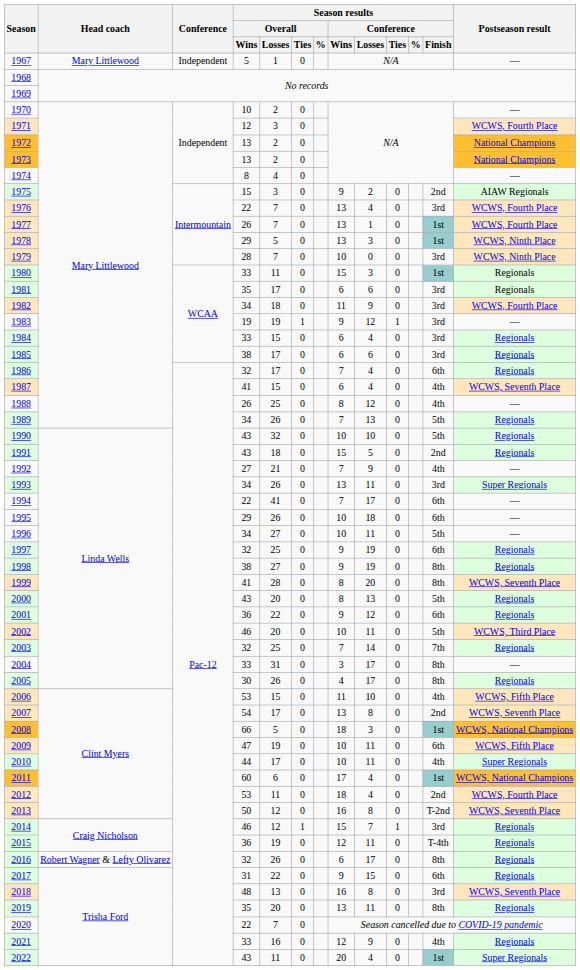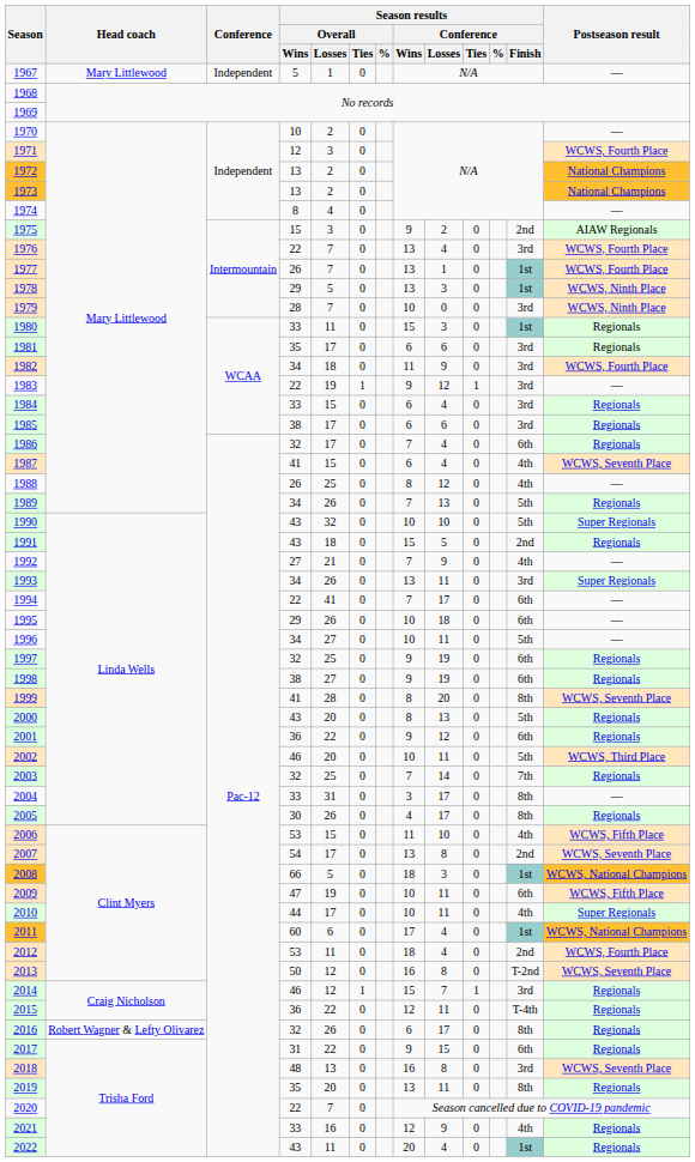 <table class="wikitable" style="font-size: 95%; text-align:center;">
 <tr>
 <th rowspan="3">Season</th>
 <th rowspan="3">Head coach</th>
 <th rowspan="3">Conference</th>
 <th colspan="9">Season results</th>
 <th rowspan="3">Postseason result<br></th>
 </tr>
 <tr>
 <th colspan="4">Overall</th>
 <th colspan="5">Conference</th>
 </tr>
 <tr>
 <th>Wins</th>
 <th>Losses</th>
 <th>Ties</th>
 <th>%</th>
 <th>Wins</th>
 <th>Losses</th>
 <th>Ties</th>
 <th>%</th>
 <th>Finish</th>
 </tr>
 <tr>
 <td><a href='#'>1967</a></td>
 <td><a href='#'>Mary Littlewood</a></td>
 <td>Independent</td>
 <td>5</td>
 <td>1</td>
 <td>0</td>
 <td></td>
 <td colspan=5><em>N/A</em></td>
 <td>—</td>
 </tr>
 <tr>
 <td><a href='#'>1968</a></td>
 <td rowspan=2 colspan=12><em>No records</em></td>
 </tr>
 <tr>
 <td><a href='#'>1969</a></td>
 </tr>
 <tr>
 <td><a href='#'>1970</a></td>
 <td rowspan=20><a href='#'>Mary Littlewood</a></td>
 <td rowspan=5>Independent</td>
 <td>10</td>
 <td>2</td>
 <td>0</td>
 <td></td>
 <td rowspan=5 colspan=5><em>N/A</em></td>
 <td>—</td>
 </tr>
 <tr>
 <td bgcolor="#FFE6BD"><a href='#'>1971</a></td>
 <td>12</td>
 <td>3</td>
 <td>0</td>
 <td></td>
 <td bgcolor="#FFE6BD"><a href='#'>WCWS, Fourth Place</a></td>
 </tr>
 <tr>
 <td bgcolor="#FFBF2F"><a href='#'>1972</a></td>
 <td>13</td>
 <td>2</td>
 <td>0</td>
 <td></td>
 <td bgcolor="#FFBF2F"><a href='#'>National Champions</a></td>
 </tr>
 <tr>
 <td bgcolor="#FFBF2F"><a href='#'>1973</a></td>
 <td>13</td>
 <td>2</td>
 <td>0</td>
 <td></td>
 <td bgcolor="#FFBF2F"><a href='#'>National Champions</a></td>
 </tr>
 <tr>
 <td><a href='#'>1974</a></td>
 <td>8</td>
 <td>4</td>
 <td>0</td>
 <td></td>
 <td>—</td>
 </tr>
 <tr>
 <td bgcolor="#DDFFDD"><a href='#'>1975</a></td>
 <td rowspan=5><a href='#'>Intermountain</a></td>
 <td>15</td>
 <td>3</td>
 <td>0</td>
 <td></td>
 <td>9</td>
 <td>2</td>
 <td>0</td>
 <td></td>
 <td>2nd</td>
 <td bgcolor="#DDFFDD">AIAW Regionals</td>
 </tr>
 <tr>
 <td bgcolor="#FFE6BD"><a href='#'>1976</a></td>
 <td>22</td>
 <td>7</td>
 <td>0</td>
 <td></td>
 <td>13</td>
 <td>4</td>
 <td>0</td>
 <td></td>
 <td>3rd</td>
 <td bgcolor="#FFE6BD"><a href='#'>WCWS, Fourth Place</a></td>
 </tr>
 <tr>
 <td bgcolor="#FFE6BD"><a href='#'>1977</a></td>
 <td>26</td>
 <td>7</td>
 <td>0</td>
 <td></td>
 <td>13</td>
 <td>1</td>
 <td>0</td>
 <td></td>
 <td bgcolor="#96CDCD">1st</td>
 <td bgcolor="#FFE6BD"><a href='#'>WCWS, Fourth Place</a></td>
 </tr>
 <tr>
 <td bgcolor="#FFE6BD"><a href='#'>1978</a></td>
 <td>29</td>
 <td>5</td>
 <td>0</td>
 <td></td>
 <td>13</td>
 <td>3</td>
 <td>0</td>
 <td></td>
 <td bgcolor="#96CDCD">1st</td>
 <td bgcolor="#FFE6BD"><a href='#'>WCWS, Ninth Place</a></td>
 </tr>
 <tr>
 <td bgcolor="#FFE6BD"><a href='#'>1979</a></td>
 <td>28</td>
 <td>7</td>
 <td>0</td>
 <td></td>
 <td>10</td>
 <td>0</td>
 <td>0</td>
 <td></td>
 <td>3rd</td>
 <td bgcolor="#FFE6BD"><a href='#'>WCWS, Ninth Place</a></td>
 </tr>
 <tr>
 <td bgcolor="#DDFFDD"><a href='#'>1980</a></td>
 <td rowspan=6><a href='#'>WCAA</a></td>
 <td>33</td>
 <td>11</td>
 <td>0</td>
 <td></td>
 <td>15</td>
 <td>3</td>
 <td>0</td>
 <td></td>
 <td bgcolor="#96CDCD">1st</td>
 <td bgcolor="#DDFFDD">Regionals</td>
 </tr>
 <tr>
 <td bgcolor="#DDFFDD"><a href='#'>1981</a></td>
 <td>35</td>
 <td>17</td>
 <td>0</td>
 <td></td>
 <td>6</td>
 <td>6</td>
 <td>0</td>
 <td></td>
 <td>3rd</td>
 <td bgcolor="#DDFFDD">Regionals</td>
 </tr>
 <tr>
 <td bgcolor="#FFE6BD"><a href='#'>1982</a></td>
 <td>34</td>
 <td>18</td>
 <td>0</td>
 <td></td>
 <td>11</td>
 <td>9</td>
 <td>0</td>
 <td></td>
 <td>3rd</td>
 <td bgcolor="#FFE6BD"><a href='#'>WCWS, Fourth Place</a></td>
 </tr>
 <tr>
 <td><a href='#'>1983</a></td>
-<td>19</td>
+<td>22</td>
 <td>19</td>
 <td>1</td>
 <td></td>
 <td>9</td>
 <td>12</td>
 <td>1</td>
 <td></td>
 <td>3rd</td>
 <td>—</td>
 </tr>
 <tr>
 <td bgcolor="#DDFFDD"><a href='#'>1984</a></td>
 <td>33</td>
 <td>15</td>
 <td>0</td>
 <td></td>
 <td>6</td>
 <td>4</td>
 <td>0</td>
 <td></td>
 <td>3rd</td>
 <td bgcolor="#DDFFDD"><a href='#'>Regionals</a></td>
 </tr>
 <tr>
 <td bgcolor="#DDFFDD"><a href='#'>1985</a></td>
 <td>38</td>
 <td>17</td>
 <td>0</td>
 <td></td>
 <td>6</td>
 <td>6</td>
 <td>0</td>
 <td></td>
 <td>3rd</td>
 <td bgcolor="#DDFFDD"><a href='#'>Regionals</a></td>
 </tr>
 <tr>
 <td bgcolor="#DDFFDD"><a href='#'>1986</a></td>
 <td rowspan=37><a href='#'>Pac-12</a></td>
 <td>32</td>
 <td>17</td>
 <td>0</td>
 <td></td>
 <td>7</td>
 <td>4</td>
 <td>0</td>
 <td></td>
 <td>6th</td>
 <td bgcolor="#DDFFDD"><a href='#'>Regionals</a></td>
 </tr>
 <tr>
 <td bgcolor="#FFE6BD"><a href='#'>1987</a></td>
 <td>41</td>
 <td>15</td>
 <td>0</td>
 <td></td>
 <td>6</td>
 <td>4</td>
 <td>0</td>
 <td></td>
 <td>4th</td>
 <td bgcolor="#FFE6BD"><a href='#'>WCWS, Seventh Place</a></td>
 </tr>
 <tr>
 <td><a href='#'>1988</a></td>
 <td>26</td>
 <td>25</td>
 <td>0</td>
 <td></td>
 <td>8</td>
 <td>12</td>
 <td>0</td>
 <td></td>
 <td>4th</td>
 <td>—</td>
 </tr>
 <tr>
 <td bgcolor="#DDFFDD"><a href='#'>1989</a></td>
 <td>34</td>
 <td>26</td>
 <td>0</td>
 <td></td>
 <td>7</td>
 <td>13</td>
 <td>0</td>
 <td></td>
 <td>5th</td>
 <td bgcolor="#DDFFDD"><a href='#'>Regionals</a></td>
 </tr>
 <tr>
 <td bgcolor="#DDFFDD"><a href='#'>1990</a></td>
 <td rowspan=16><a href='#'>Linda Wells</a></td>
 <td>43</td>
 <td>32</td>
 <td>0</td>
 <td></td>
 <td>10</td>
 <td>10</td>
 <td>0</td>
 <td></td>
 <td>5th</td>
-<td bgcolor="#DDFFDD"><a href='#'>Regionals</a></td>
+<td bgcolor="#DDFFDD"><a href='#'>Super Regionals</a></td>
 </tr>
 <tr>
 <td bgcolor="#DDFFDD"><a href='#'>1991</a></td>
 <td>43</td>
 <td>18</td>
 <td>0</td>
 <td></td>
 <td>15</td>
 <td>5</td>
 <td>0</td>
 <td></td>
 <td>2nd</td>
 <td bgcolor="#DDFFDD"><a href='#'>Regionals</a></td>
 </tr>
 <tr>
 <td><a href='#'>1992</a></td>
 <td>27</td>
 <td>21</td>
 <td>0</td>
 <td></td>
 <td>7</td>
 <td>9</td>
 <td>0</td>
 <td></td>
 <td>4th</td>
 <td>—</td>
 </tr>
 <tr>
 <td bgcolor="#DDFFDD"><a href='#'>1993</a></td>
 <td>34</td>
 <td>26</td>
 <td>0</td>
 <td></td>
 <td>13</td>
 <td>11</td>
 <td>0</td>
 <td></td>
 <td>3rd</td>
 <td bgcolor="#DDFFDD"><a href='#'>Super Regionals</a></td>
 </tr>
 <tr>
 <td><a href='#'>1994</a></td>
 <td>22</td>
 <td>41</td>
 <td>0</td>
 <td></td>
 <td>7</td>
 <td>17</td>
 <td>0</td>
 <td></td>
 <td>6th</td>
 <td>—</td>
 </tr>
 <tr>
 <td><a href='#'>1995</a></td>
 <td>29</td>
 <td>26</td>
 <td>0</td>
 <td></td>
 <td>10</td>
 <td>18</td>
 <td>0</td>
 <td></td>
 <td>6th</td>
 <td>—</td>
 </tr>
 <tr>
 <td><a href='#'>1996</a></td>
 <td>34</td>
 <td>27</td>
 <td>0</td>
 <td></td>
 <td>10</td>
 <td>11</td>
 <td>0</td>
 <td></td>
 <td>5th</td>
 <td>—</td>
 </tr>
 <tr>
 <td bgcolor="#DDFFDD"><a href='#'>1997</a></td>
 <td>32</td>
 <td>25</td>
 <td>0</td>
 <td></td>
 <td>9</td>
 <td>19</td>
 <td>0</td>
 <td></td>
 <td>6th</td>
 <td bgcolor="#DDFFDD"><a href='#'>Regionals</a></td>
 </tr>
 <tr>
 <td bgcolor="#DDFFDD"><a href='#'>1998</a></td>
 <td>38</td>
 <td>27</td>
 <td>0</td>
 <td></td>
 <td>9</td>
 <td>19</td>
 <td>0</td>
 <td></td>
-<td>8th</td>
+<td>6th</td>
 <td bgcolor="#DDFFDD"><a href='#'>Regionals</a></td>
 </tr>
 <tr>
 <td bgcolor="#FFE6BD"><a href='#'>1999</a></td>
 <td>41</td>
 <td>28</td>
 <td>0</td>
 <td></td>
 <td>8</td>
 <td>20</td>
 <td>0</td>
 <td></td>
 <td>8th</td>
 <td bgcolor="#FFE6BD"><a href='#'>WCWS, Seventh Place</a></td>
 </tr>
 <tr>
 <td bgcolor="#DDFFDD"><a href='#'>2000</a></td>
 <td>43</td>
 <td>20</td>
 <td>0</td>
 <td></td>
 <td>8</td>
 <td>13</td>
 <td>0</td>
 <td></td>
 <td>5th</td>
 <td bgcolor="#DDFFDD"><a href='#'>Regionals</a></td>
 </tr>
 <tr>
 <td bgcolor="#DDFFDD"><a href='#'>2001</a></td>
 <td>36</td>
 <td>22</td>
 <td>0</td>
 <td></td>
 <td>9</td>
 <td>12</td>
 <td>0</td>
 <td></td>
 <td>6th</td>
 <td bgcolor="#DDFFDD"><a href='#'>Regionals</a></td>
 </tr>
 <tr>
 <td bgcolor="#FFE6BD"><a href='#'>2002</a></td>
 <td>46</td>
 <td>20</td>
 <td>0</td>
 <td></td>
 <td>10</td>
 <td>11</td>
 <td>0</td>
 <td></td>
 <td>5th</td>
 <td bgcolor="#FFE6BD"><a href='#'>WCWS, Third Place</a></td>
 </tr>
 <tr>
 <td bgcolor="#DDFFDD"><a href='#'>2003</a></td>
 <td>32</td>
 <td>25</td>
 <td>0</td>
 <td></td>
 <td>7</td>
 <td>14</td>
 <td>0</td>
 <td></td>
 <td>7th</td>
 <td bgcolor="#DDFFDD"><a href='#'>Regionals</a></td>
 </tr>
 <tr>
 <td><a href='#'>2004</a></td>
 <td>33</td>
 <td>31</td>
 <td>0</td>
 <td></td>
 <td>3</td>
 <td>17</td>
 <td>0</td>
 <td></td>
 <td>8th</td>
 <td>—</td>
 </tr>
 <tr>
 <td bgcolor="#DDFFDD"><a href='#'>2005</a></td>
 <td>30</td>
 <td>26</td>
 <td>0</td>
 <td></td>
 <td>4</td>
 <td>17</td>
 <td>0</td>
 <td></td>
 <td>8th</td>
 <td bgcolor="#DDFFDD"><a href='#'>Regionals</a></td>
 </tr>
 <tr>
 <td bgcolor="#FFE6BD"><a href='#'>2006</a></td>
 <td rowspan=8><a href='#'>Clint Myers</a></td>
 <td>53</td>
 <td>15</td>
 <td>0</td>
 <td></td>
 <td>11</td>
 <td>10</td>
 <td>0</td>
 <td></td>
 <td>4th</td>
 <td bgcolor="#FFE6BD"><a href='#'>WCWS, Fifth Place</a></td>
 </tr>
 <tr>
 <td bgcolor="#FFE6BD"><a href='#'>2007</a></td>
 <td>54</td>
 <td>17</td>
 <td>0</td>
 <td></td>
 <td>13</td>
 <td>8</td>
 <td>0</td>
 <td></td>
 <td>2nd</td>
 <td bgcolor="#FFE6BD"><a href='#'>WCWS, Seventh Place</a></td>
 </tr>
 <tr>
 <td bgcolor="#FFBF2F"><a href='#'>2008</a></td>
 <td>66</td>
 <td>5</td>
 <td>0</td>
 <td></td>
 <td>18</td>
 <td>3</td>
 <td>0</td>
 <td></td>
 <td bgcolor="#96CDCD">1st</td>
 <td bgcolor="#FFBF2F"><a href='#'>WCWS, National Champions</a></td>
 </tr>
 <tr>
 <td bgcolor="#FFE6BD"><a href='#'>2009</a></td>
 <td>47</td>
 <td>19</td>
 <td>0</td>
 <td></td>
 <td>10</td>
 <td>11</td>
 <td>0</td>
 <td></td>
 <td>6th</td>
 <td bgcolor="#FFE6BD"><a href='#'>WCWS, Fifth Place</a></td>
 </tr>
 <tr>
 <td bgcolor="#DDFFDD"><a href='#'>2010</a></td>
 <td>44</td>
 <td>17</td>
 <td>0</td>
 <td></td>
 <td>10</td>
 <td>11</td>
 <td>0</td>
 <td></td>
 <td>4th</td>
 <td bgcolor="#DDFFDD"><a href='#'>Super Regionals</a></td>
 </tr>
 <tr>
 <td bgcolor="#FFBF2F"><a href='#'>2011</a></td>
 <td>60</td>
 <td>6</td>
 <td>0</td>
 <td></td>
 <td>17</td>
 <td>4</td>
 <td>0</td>
 <td></td>
 <td bgcolor="#96CDCD">1st</td>
 <td bgcolor="#FFBF2F"><a href='#'>WCWS, National Champions</a></td>
 </tr>
 <tr>
 <td bgcolor="#FFE6BD"><a href='#'>2012</a></td>
 <td>53</td>
 <td>11</td>
 <td>0</td>
 <td></td>
 <td>18</td>
 <td>4</td>
 <td>0</td>
 <td></td>
 <td>2nd</td>
 <td bgcolor="#FFE6BD"><a href='#'>WCWS, Fourth Place</a></td>
 </tr>
 <tr>
 <td bgcolor="#FFE6BD"><a href='#'>2013</a></td>
 <td>50</td>
 <td>12</td>
 <td>0</td>
 <td></td>
 <td>16</td>
 <td>8</td>
 <td>0</td>
 <td></td>
 <td>T-2nd</td>
 <td bgcolor="#FFE6BD"><a href='#'>WCWS, Seventh Place</a></td>
 </tr>
 <tr>
 <td bgcolor="#DDFFDD"><a href='#'>2014</a></td>
 <td rowspan=2><a href='#'>Craig Nicholson</a></td>
 <td>46</td>
 <td>12</td>
 <td>1</td>
 <td></td>
 <td>15</td>
 <td>7</td>
 <td>1</td>
 <td></td>
 <td>3rd</td>
 <td bgcolor="#DDFFDD"><a href='#'>Regionals</a></td>
 </tr>
 <tr>
 <td bgcolor="#DDFFDD"><a href='#'>2015</a></td>
 <td>36</td>
-<td>19</td>
+<td>22</td>
 <td>0</td>
 <td></td>
 <td>12</td>
 <td>11</td>
 <td>0</td>
 <td></td>
 <td>T-4th</td>
 <td bgcolor="#DDFFDD"><a href='#'>Regionals</a></td>
 </tr>
 <tr>
 <td bgcolor="#DDFFDD"><a href='#'>2016</a></td>
 <td><a href='#'>Robert Wagner</a> & <a href='#'>Lefty Olivarez</a></td>
 <td>32</td>
 <td>26</td>
 <td>0</td>
 <td></td>
 <td>6</td>
 <td>17</td>
 <td>0</td>
 <td></td>
 <td>8th</td>
 <td bgcolor="#DDFFDD"><a href='#'>Regionals</a></td>
 </tr>
 <tr>
 <td bgcolor="#DDFFDD"><a href='#'>2017</a></td>
 <td rowspan=6><a href='#'>Trisha Ford</a></td>
 <td>31</td>
 <td>22</td>
 <td>0</td>
 <td></td>
 <td>9</td>
 <td>15</td>
 <td>0</td>
 <td></td>
 <td>6th</td>
 <td bgcolor="#DDFFDD"><a href='#'>Regionals</a></td>
 </tr>
 <tr>
 <td bgcolor="#FFE6BD"><a href='#'>2018</a></td>
 <td>48</td>
 <td>13</td>
 <td>0</td>
 <td></td>
 <td>16</td>
 <td>8</td>
 <td>0</td>
 <td></td>
 <td>3rd</td>
 <td bgcolor="#FFE6BD"><a href='#'>WCWS, Seventh Place</a></td>
 </tr>
 <tr>
 <td bgcolor="#DDFFDD"><a href='#'>2019</a></td>
 <td>35</td>
 <td>20</td>
 <td>0</td>
 <td></td>
 <td>13</td>
 <td>11</td>
 <td>0</td>
 <td></td>
 <td>8th</td>
 <td bgcolor="#DDFFDD"><a href='#'>Regionals</a></td>
 </tr>
 <tr>
 <td><a href='#'>2020</a></td>
 <td>22</td>
 <td>7</td>
 <td>0</td>
 <td></td>
 <td colspan=6><em>Season cancelled due to <a href='#'>COVID-19 pandemic</a></em></td>
 </tr>
 <tr>
 <td bgcolor="#DDFFDD"><a href='#'>2021</a></td>
 <td>33</td>
 <td>16</td>
 <td>0</td>
 <td></td>
 <td>12</td>
 <td>9</td>
 <td>0</td>
 <td></td>
 <td>4th</td>
 <td bgcolor="#DDFFDD"><a href='#'>Regionals</a></td>
 </tr>
 <tr>
 <td bgcolor="#DDFFDD"><a href='#'>2022</a></td>
 <td>43</td>
 <td>11</td>
 <td>0</td>
 <td></td>
 <td>20</td>
 <td>4</td>
 <td>0</td>
 <td></td>
 <td bgcolor="#96CDCD">1st</td>
-<td bgcolor="#DDFFDD"><a href='#'>Super Regionals</a></td>
+<td bgcolor="#DDFFDD"><a href='#'>Regionals</a></td>
 </tr>
 </table>
